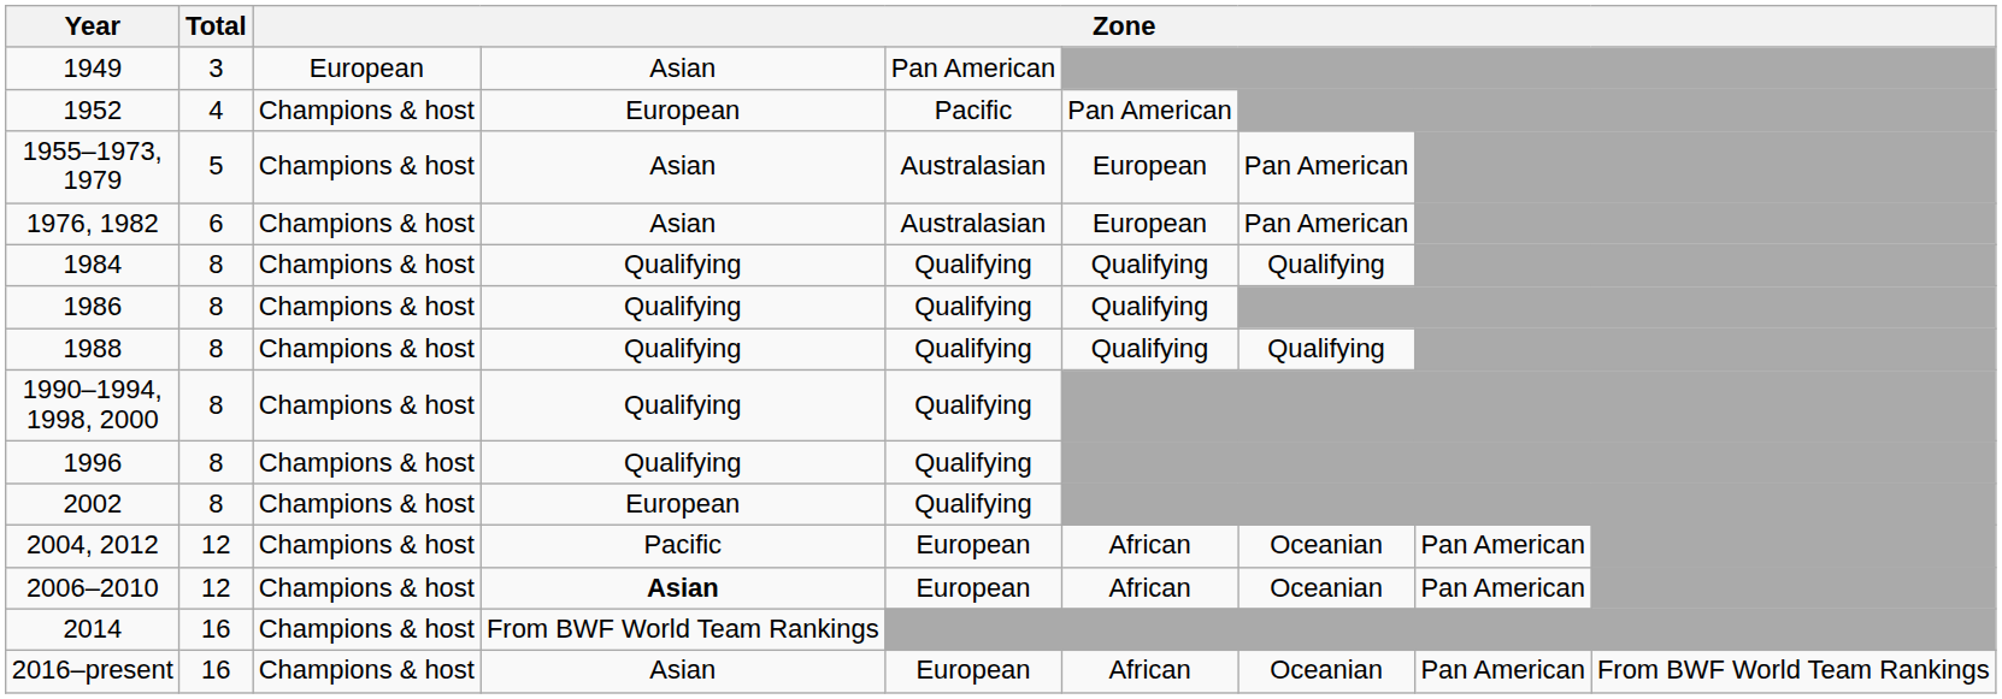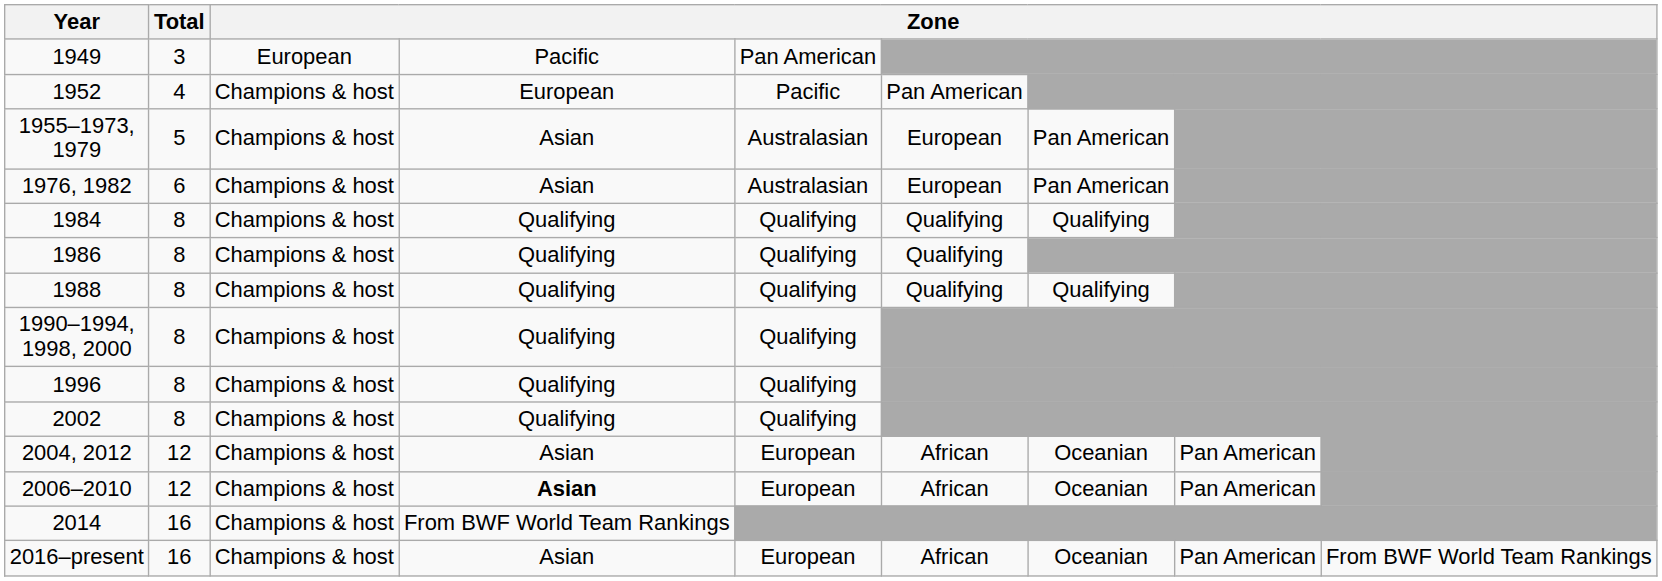 <table class=wikitable style="text-align:center">
 <tr>
 <th>Year</th>
 <th>Total</th>
 <th colspan=7>Zone</th>
 </tr>
 <tr>
 <td>1949</td>
 <td>3</td>
 <td>European <br></td>
-<td>Asian <br></td>
+<td>Pacific <br></td>
 <td>Pan American <br></td>
 <td colspan=4 bgcolor=#aaaaaa></td>
 </tr>
 <tr>
 <td>1952</td>
 <td>4</td>
 <td>Champions & host <br></td>
 <td>European <br></td>
 <td>Pacific <br></td>
 <td>Pan American <br></td>
 <td colspan=3 bgcolor=#aaaaaa></td>
 </tr>
 <tr>
 <td>1955–1973, <br>1979</td>
 <td>5</td>
 <td>Champions & host <br></td>
 <td>Asian <br></td>
 <td>Australasian <br></td>
 <td>European <br></td>
 <td>Pan American <br></td>
 <td colspan=2 bgcolor=#aaaaaa></td>
 </tr>
 <tr>
 <td>1976, 1982</td>
 <td>6</td>
 <td>Champions & host <br></td>
 <td>Asian <br></td>
 <td>Australasian <br></td>
 <td>European <br></td>
 <td>Pan American <br></td>
 <td colspan=2 bgcolor=#aaaaaa></td>
 </tr>
 <tr>
 <td>1984</td>
 <td>8</td>
 <td>Champions & host <br></td>
 <td>Qualifying <br></td>
 <td>Qualifying <br></td>
 <td>Qualifying <br></td>
 <td>Qualifying <br></td>
 <td colspan=3 bgcolor=#aaaaaa></td>
 </tr>
 <tr>
 <td>1986</td>
 <td>8</td>
 <td>Champions & host <br></td>
 <td>Qualifying <br></td>
 <td>Qualifying <br></td>
 <td>Qualifying <br></td>
 <td colspan=3 bgcolor=#aaaaaa></td>
 </tr>
 <tr>
 <td>1988</td>
 <td>8</td>
 <td>Champions & host <br></td>
 <td>Qualifying <br></td>
 <td>Qualifying <br></td>
 <td>Qualifying <br></td>
 <td>Qualifying <br></td>
 <td colspan=3 bgcolor=#aaaaaa></td>
 </tr>
 <tr>
 <td>1990–1994,<br>1998, 2000</td>
 <td>8</td>
 <td>Champions & host <br></td>
 <td>Qualifying <br></td>
 <td>Qualifying <br></td>
 <td colspan=4 bgcolor=#aaaaaa></td>
 </tr>
 <tr>
 <td>1996</td>
 <td>8</td>
 <td>Champions & host <br></td>
 <td>Qualifying <br></td>
 <td>Qualifying <br></td>
 <td colspan=4 bgcolor=#aaaaaa></td>
 </tr>
 <tr>
 <td>2002</td>
 <td>8</td>
 <td>Champions & host <br></td>
-<td>European <br></td>
+<td>Qualifying <br></td>
 <td>Qualifying <br></td>
 <td colspan=4 bgcolor=#aaaaaa></td>
 </tr>
 <tr>
 <td>2004, 2012</td>
 <td>12</td>
 <td>Champions & host <br></td>
-<td>Pacific <br></td>
+<td>Asian <br></td>
 <td>European <br></td>
 <td>African <br></td>
 <td>Oceanian <br></td>
 <td>Pan American <br></td>
 <td colspan=1 bgcolor=#aaaaaa></td>
 </tr>
 <tr>
 <td>2006–2010</td>
 <td>12</td>
 <td>Champions & host <br></td>
 <td><strong>Asian <br></strong></td>
 <td>European <br></td>
 <td>African <br></td>
 <td>Oceanian <br></td>
 <td>Pan American <br></td>
 <td colspan=1 bgcolor=#aaaaaa></td>
 </tr>
 <tr>
 <td>2014</td>
 <td>16</td>
 <td>Champions & host <br></td>
 <td>From BWF World Team Rankings <br></td>
 <td colspan=5 bgcolor=#aaaaaa></td>
 </tr>
 <tr>
 <td>2016–present</td>
 <td>16</td>
 <td>Champions & host <br></td>
 <td>Asian <br></td>
 <td>European <br></td>
 <td>African <br></td>
 <td>Oceanian <br></td>
 <td>Pan American <br></td>
 <td>From BWF World Team Rankings <br></td>
 </tr>
 </table>
